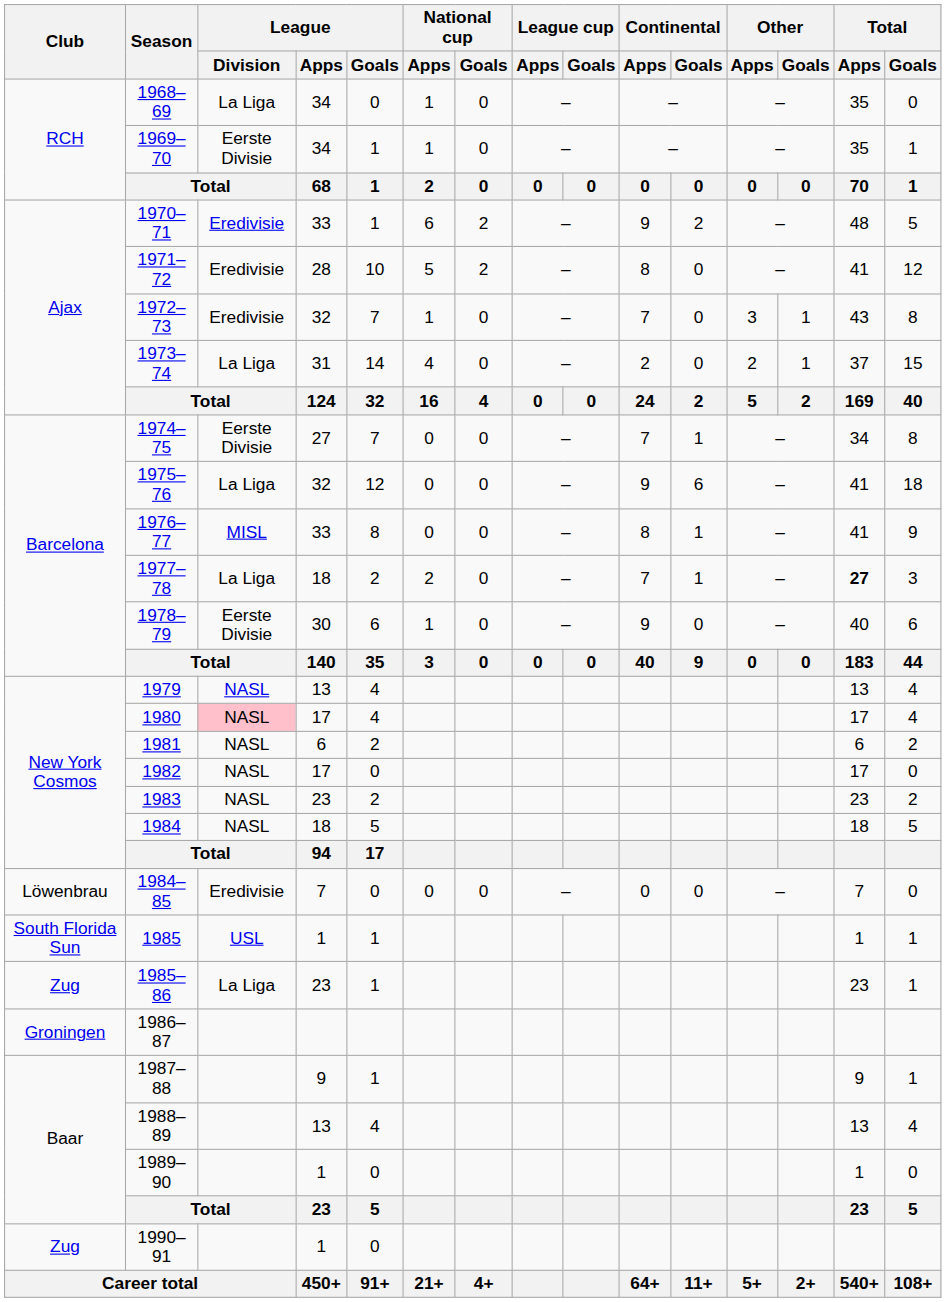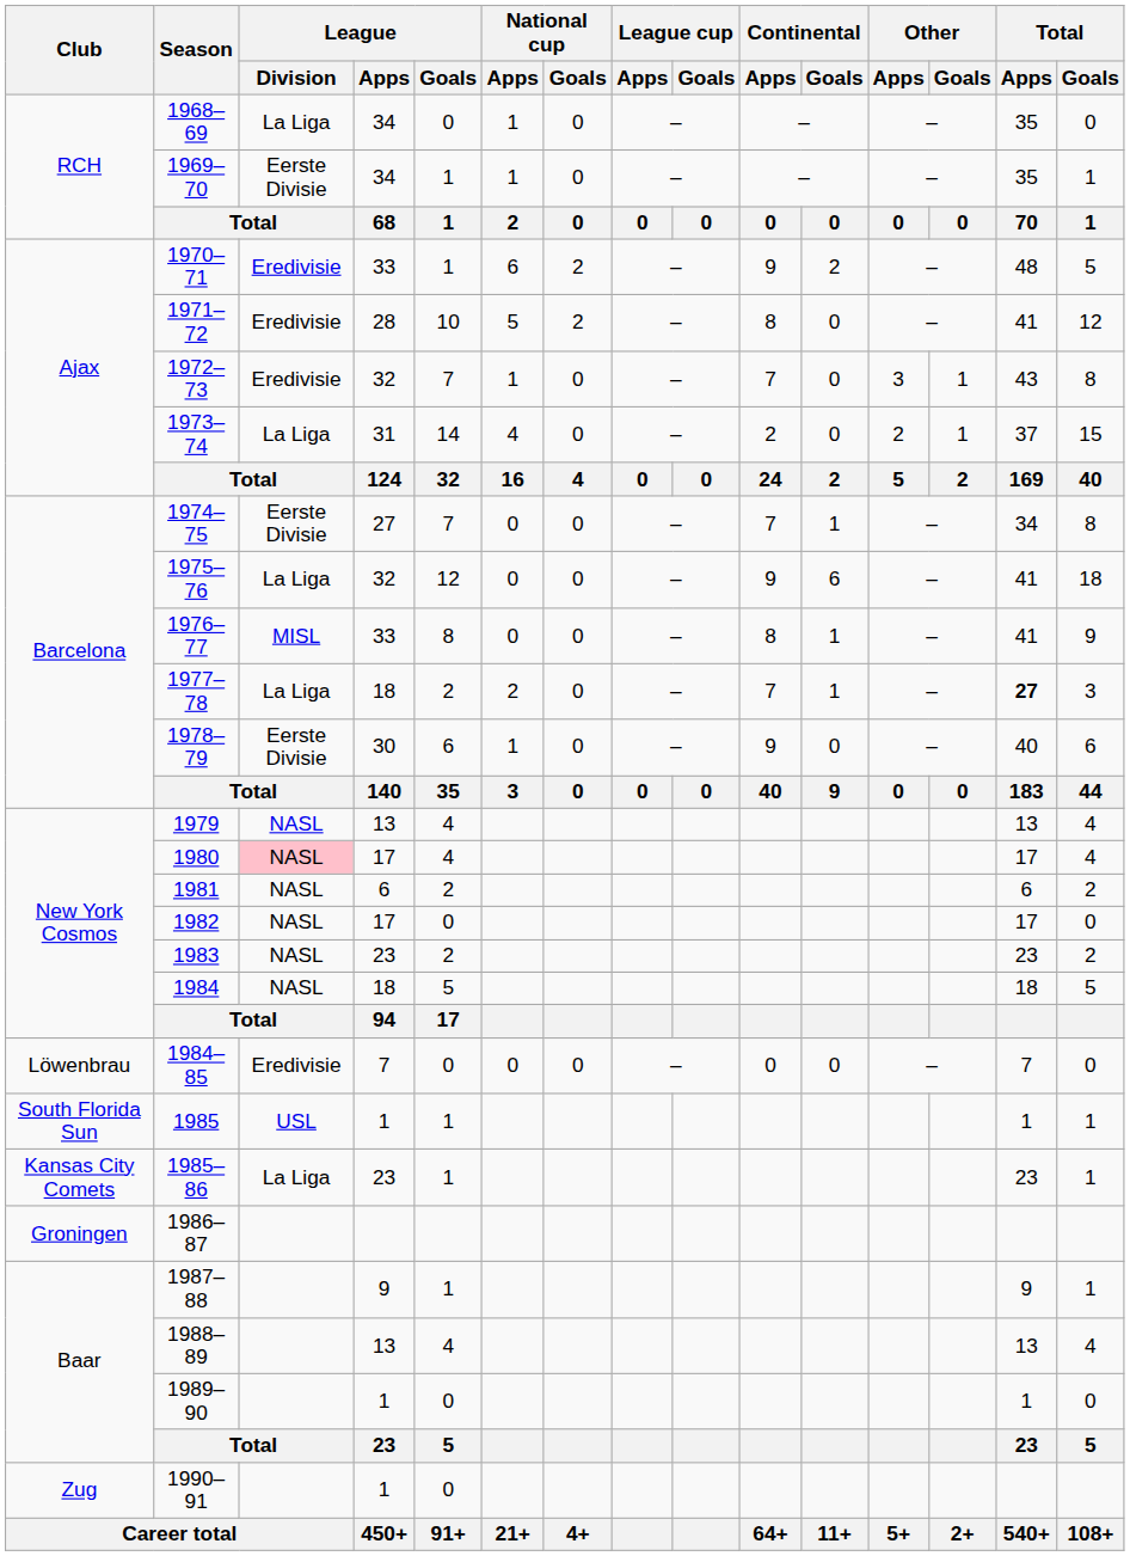 <table class="wikitable" style="text-align:center">
 <tr>
 <th rowspan="2">Club</th>
 <th rowspan="2">Season</th>
 <th colspan="3">League</th>
 <th colspan="2">National cup</th>
 <th colspan="2">League cup</th>
 <th colspan="2">Continental</th>
 <th colspan="2">Other</th>
 <th colspan="2">Total</th>
 </tr>
 <tr>
 <th>Division</th>
 <th>Apps</th>
 <th>Goals</th>
 <th>Apps</th>
 <th>Goals</th>
 <th>Apps</th>
 <th>Goals</th>
 <th>Apps</th>
 <th>Goals</th>
 <th>Apps</th>
 <th>Goals</th>
 <th>Apps</th>
 <th>Goals</th>
 </tr>
 <tr>
 <td rowspan="3"><a href='#'>RCH</a></td>
 <td><a href='#'>1968–69</a></td>
 <td>La Liga</td>
 <td>34</td>
 <td>0</td>
 <td>1</td>
 <td>0</td>
 <td colspan="2">–</td>
 <td colspan="2">–</td>
 <td colspan="2">–</td>
 <td>35</td>
 <td>0</td>
 </tr>
 <tr>
 <td><a href='#'>1969–70</a></td>
 <td>Eerste Divisie</td>
 <td>34</td>
 <td>1</td>
 <td>1</td>
 <td>0</td>
 <td colspan="2">–</td>
 <td colspan="2">–</td>
 <td colspan="2">–</td>
 <td>35</td>
 <td>1</td>
 </tr>
 <tr>
 <th colspan="2">Total</th>
 <th>68</th>
 <th>1</th>
 <th>2</th>
 <th>0</th>
 <th>0</th>
 <th>0</th>
 <th>0</th>
 <th>0</th>
 <th>0</th>
 <th>0</th>
 <th>70</th>
 <th>1</th>
 </tr>
 <tr>
 <td rowspan="5"><a href='#'>Ajax</a></td>
 <td><a href='#'>1970–71</a></td>
 <td><a href='#'>Eredivisie</a></td>
 <td>33</td>
 <td>1</td>
 <td>6</td>
 <td>2</td>
 <td colspan="2">–</td>
 <td>9</td>
 <td>2</td>
 <td colspan="2">–</td>
 <td>48</td>
 <td>5</td>
 </tr>
 <tr>
 <td><a href='#'>1971–72</a></td>
 <td>Eredivisie</td>
 <td>28</td>
 <td>10</td>
 <td>5</td>
 <td>2</td>
 <td colspan="2">–</td>
 <td>8</td>
 <td>0</td>
 <td colspan="2">–</td>
 <td>41</td>
 <td>12</td>
 </tr>
 <tr>
 <td><a href='#'>1972–73</a></td>
 <td>Eredivisie</td>
 <td>32</td>
 <td>7</td>
 <td>1</td>
 <td>0</td>
 <td colspan="2">–</td>
 <td>7</td>
 <td>0</td>
 <td>3</td>
 <td>1</td>
 <td>43</td>
 <td>8</td>
 </tr>
 <tr>
 <td><a href='#'>1973–74</a></td>
 <td>La Liga</td>
 <td>31</td>
 <td>14</td>
 <td>4</td>
 <td>0</td>
 <td colspan="2">–</td>
 <td>2</td>
 <td>0</td>
 <td>2</td>
 <td>1</td>
 <td>37</td>
 <td>15</td>
 </tr>
 <tr>
 <th colspan="2">Total</th>
 <th>124</th>
 <th>32</th>
 <th>16</th>
 <th>4</th>
 <th>0</th>
 <th>0</th>
 <th>24</th>
 <th>2</th>
 <th>5</th>
 <th>2</th>
 <th>169</th>
 <th>40</th>
 </tr>
 <tr>
 <td rowspan="6"><a href='#'>Barcelona</a></td>
 <td><a href='#'>1974–75</a></td>
 <td>Eerste Divisie</td>
 <td>27</td>
 <td>7</td>
 <td>0</td>
 <td>0</td>
 <td colspan="2">–</td>
 <td>7</td>
 <td>1</td>
 <td colspan="2">–</td>
 <td>34</td>
 <td>8</td>
 </tr>
 <tr>
 <td><a href='#'>1975–76</a></td>
 <td>La Liga</td>
 <td>32</td>
 <td>12</td>
 <td>0</td>
 <td>0</td>
 <td colspan="2">–</td>
 <td>9</td>
 <td>6</td>
 <td colspan="2">–</td>
 <td>41</td>
 <td>18</td>
 </tr>
 <tr>
 <td><a href='#'>1976–77</a></td>
 <td><a href='#'>MISL</a></td>
 <td>33</td>
 <td>8</td>
 <td>0</td>
 <td>0</td>
 <td colspan="2">–</td>
 <td>8</td>
 <td>1</td>
 <td colspan="2">–</td>
 <td>41</td>
 <td>9</td>
 </tr>
 <tr>
 <td><a href='#'>1977–78</a></td>
 <td>La Liga</td>
 <td>18</td>
 <td>2</td>
 <td>2</td>
 <td>0</td>
 <td colspan="2">–</td>
 <td>7</td>
 <td>1</td>
 <td colspan="2">–</td>
 <td><strong>27</strong></td>
 <td>3</td>
 </tr>
 <tr>
 <td><a href='#'>1978–79</a></td>
 <td>Eerste Divisie</td>
 <td>30</td>
 <td>6</td>
 <td>1</td>
 <td>0</td>
 <td colspan="2">–</td>
 <td>9</td>
 <td>0</td>
 <td colspan="2">–</td>
 <td>40</td>
 <td>6</td>
 </tr>
 <tr>
 <th colspan="2">Total</th>
 <th>140</th>
 <th>35</th>
 <th>3</th>
 <th>0</th>
 <th>0</th>
 <th>0</th>
 <th>40</th>
 <th>9</th>
 <th>0</th>
 <th>0</th>
 <th>183</th>
 <th>44</th>
 </tr>
 <tr>
 <td rowspan="7"><a href='#'>New York Cosmos</a></td>
 <td><a href='#'>1979</a></td>
 <td><a href='#'>NASL</a></td>
 <td>13</td>
 <td>4</td>
 <td></td>
 <td></td>
 <td></td>
 <td></td>
 <td></td>
 <td></td>
 <td></td>
 <td></td>
 <td>13</td>
 <td>4</td>
 </tr>
 <tr>
 <td><a href='#'>1980</a></td>
 <td style="background: pink;">NASL</td>
 <td>17</td>
 <td>4</td>
 <td></td>
 <td></td>
 <td></td>
 <td></td>
 <td></td>
 <td></td>
 <td></td>
 <td></td>
 <td>17</td>
 <td>4</td>
 </tr>
 <tr>
 <td><a href='#'>1981</a></td>
 <td>NASL</td>
 <td>6</td>
 <td>2</td>
 <td></td>
 <td></td>
 <td></td>
 <td></td>
 <td></td>
 <td></td>
 <td></td>
 <td></td>
 <td>6</td>
 <td>2</td>
 </tr>
 <tr>
 <td><a href='#'>1982</a></td>
 <td>NASL</td>
 <td>17</td>
 <td>0</td>
 <td></td>
 <td></td>
 <td></td>
 <td></td>
 <td></td>
 <td></td>
 <td></td>
 <td></td>
 <td>17</td>
 <td>0</td>
 </tr>
 <tr>
 <td><a href='#'>1983</a></td>
 <td>NASL</td>
 <td>23</td>
 <td>2</td>
 <td></td>
 <td></td>
 <td></td>
 <td></td>
 <td></td>
 <td></td>
 <td></td>
 <td></td>
 <td>23</td>
 <td>2</td>
 </tr>
 <tr>
 <td><a href='#'>1984</a></td>
 <td>NASL</td>
 <td>18</td>
 <td>5</td>
 <td></td>
 <td></td>
 <td></td>
 <td></td>
 <td></td>
 <td></td>
 <td></td>
 <td></td>
 <td>18</td>
 <td>5</td>
 </tr>
 <tr>
 <th colspan="2">Total</th>
 <th>94</th>
 <th>17</th>
 <th></th>
 <th></th>
 <th></th>
 <th></th>
 <th></th>
 <th></th>
 <th></th>
 <th></th>
 <th></th>
 <th></th>
 </tr>
 <tr>
 <td>Löwenbrau</td>
 <td><a href='#'>1984–85</a></td>
 <td>Eredivisie</td>
 <td>7</td>
 <td>0</td>
 <td>0</td>
 <td>0</td>
 <td colspan="2">–</td>
 <td>0</td>
 <td>0</td>
 <td colspan="2">–</td>
 <td>7</td>
 <td>0</td>
 </tr>
 <tr>
 <td><a href='#'>South Florida Sun</a></td>
 <td><a href='#'>1985</a></td>
 <td><a href='#'>USL</a></td>
 <td>1</td>
 <td>1</td>
 <td></td>
 <td></td>
 <td></td>
 <td></td>
 <td></td>
 <td></td>
 <td></td>
 <td></td>
 <td>1</td>
 <td>1</td>
 </tr>
 <tr>
-<td><a href='#'>Zug</a></td>
+<td><a href='#'>Kansas City Comets</a></td>
 <td><a href='#'>1985–86</a></td>
 <td>La Liga</td>
 <td>23</td>
 <td>1</td>
 <td></td>
 <td></td>
 <td></td>
 <td></td>
 <td></td>
 <td></td>
 <td></td>
 <td></td>
 <td>23</td>
 <td>1</td>
 </tr>
 <tr>
 <td><a href='#'>Groningen</a></td>
 <td>1986–87</td>
 <td></td>
 <td></td>
 <td></td>
 <td></td>
 <td></td>
 <td></td>
 <td></td>
 <td></td>
 <td></td>
 <td></td>
 <td></td>
 <td></td>
 <td></td>
 </tr>
 <tr>
 <td rowspan="4">Baar</td>
 <td>1987–88</td>
 <td></td>
 <td>9</td>
 <td>1</td>
 <td></td>
 <td></td>
 <td></td>
 <td></td>
 <td></td>
 <td></td>
 <td></td>
 <td></td>
 <td>9</td>
 <td>1</td>
 </tr>
 <tr>
 <td>1988–89</td>
 <td></td>
 <td>13</td>
 <td>4</td>
 <td></td>
 <td></td>
 <td></td>
 <td></td>
 <td></td>
 <td></td>
 <td></td>
 <td></td>
 <td>13</td>
 <td>4</td>
 </tr>
 <tr>
 <td>1989–90</td>
 <td></td>
 <td>1</td>
 <td>0</td>
 <td></td>
 <td></td>
 <td></td>
 <td></td>
 <td></td>
 <td></td>
 <td></td>
 <td></td>
 <td>1</td>
 <td>0</td>
 </tr>
 <tr>
 <th colspan="2">Total</th>
 <th>23</th>
 <th>5</th>
 <th></th>
 <th></th>
 <th></th>
 <th></th>
 <th></th>
 <th></th>
 <th></th>
 <th></th>
 <th>23</th>
 <th>5</th>
 </tr>
 <tr>
 <td><a href='#'>Zug</a></td>
 <td>1990–91</td>
 <td></td>
 <td>1</td>
 <td>0</td>
 <td></td>
 <td></td>
 <td></td>
 <td></td>
 <td></td>
 <td></td>
 <td></td>
 <td></td>
 <td></td>
 <td></td>
 </tr>
 <tr>
 <th colspan="3">Career total</th>
 <th>450+</th>
 <th>91+</th>
 <th>21+</th>
 <th>4+</th>
 <th></th>
 <th></th>
 <th>64+</th>
 <th>11+</th>
 <th>5+</th>
 <th>2+</th>
 <th>540+</th>
 <th>108+</th>
 </tr>
 </table>
